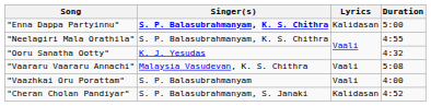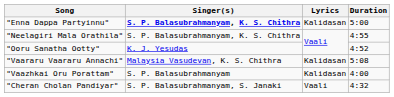 <table class="wikitable" style="font-size:95%;">
 <tr>
 <th>Song</th>
 <th>Singer(s)</th>
 <th>Lyrics</th>
 <th>Duration</th>
 </tr>
 <tr>
 <td>"Enna Dappa Partyinnu"</td>
 <td><strong><a href='#'>S. P. Balasubrahmanyam</a>, <a href='#'>K. S. Chithra</a></strong></td>
 <td>Kalidasan</td>
 <td>5:00</td>
 </tr>
 <tr>
 <td>"Neelagiri Mala Orathila"</td>
 <td>S. P. Balasubrahmanyam, K. S. Chithra</td>
 <td rowspan=2><a href='#'>Vaali</a></td>
 <td>4:55</td>
 </tr>
 <tr>
 <td>"Ooru Sanatha Ootty"</td>
 <td><a href='#'>K. J. Yesudas</a></td>
-<td>4:32</td>
+<td>4:52</td>
 </tr>
 <tr>
 <td>"Vaararu Vaararu Annachi"</td>
 <td><a href='#'>Malaysia Vasudevan</a>, K. S. Chithra</td>
-<td>Vaali</td>
+<td>Kalidasan</td>
 <td>5:08</td>
 </tr>
 <tr>
 <td>"Vaazhkai Oru Porattam"</td>
 <td>S. P. Balasubrahmanyam</td>
-<td>Vaali</td>
+<td>Kalidasan</td>
 <td>4:00</td>
 </tr>
 <tr>
 <td>"Cheran Cholan Pandiyar"</td>
 <td>S. P. Balasubrahmanyam, S. Janaki</td>
-<td>Kalidasan</td>
-<td>4:52</td>
+<td>Vaali</td>
+<td>4:32</td>
 </tr>
 </table>
